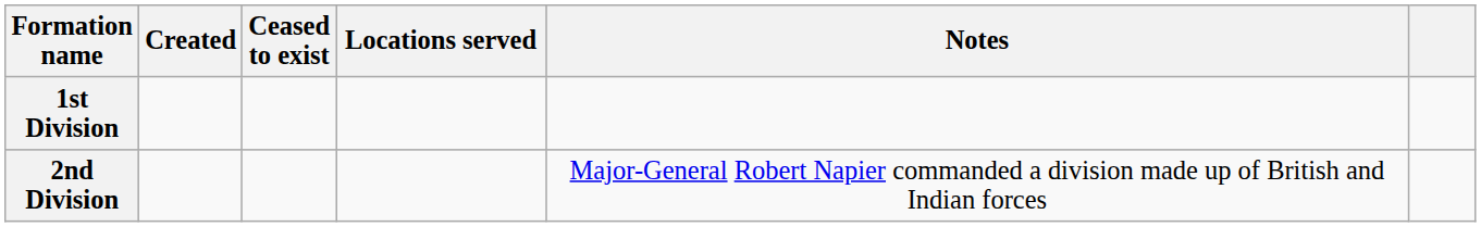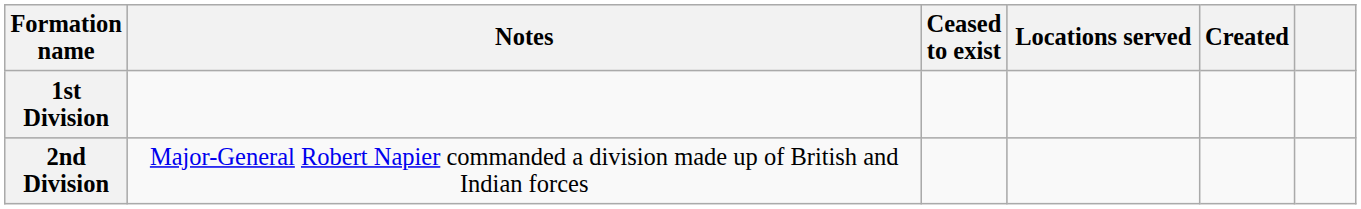 <table class="wikitable sortable plainrowheaders" style="text-align: left; border-spacing: 2px; border: 1px solid darkgray; width: 100%;">
 <tr>
 <th width="5%" scope="col">Formation name</th>
-<th width=5% scope="col">Created</th>
+<th class=unsortable width=65% scope="col">Notes</th>
 <th width=5% scope="col">Ceased to exist</th>
 <th class=unsortable width=15% scope="col">Locations served</th>
-<th class=unsortable width=65% scope="col">Notes</th>
+<th width=5% scope="col">Created</th>
 <th class=unsortable width=5% scope="col"></th>
 </tr>
 <tr>
 <th scope="row" style="text-align:center;">1st Division</th>
 <td align="center"></td>
 <td align="center"></td>
 <td align="center"></td>
 <td align="center"></td>
 <td align="center"></td>
 </tr>
 <tr>
 <th scope="row" style="text-align:center;">2nd Division</th>
+<td align="center"><a href='#'>Major-General</a> <a href='#'>Robert Napier</a> commanded a division made up of British and Indian forces</td>
 <td align="center"></td>
 <td align="center"></td>
 <td align="center"></td>
-<td align="center"><a href='#'>Major-General</a> <a href='#'>Robert Napier</a> commanded a division made up of British and Indian forces</td>
 <td align="center"></td>
 </tr>
 </table>
